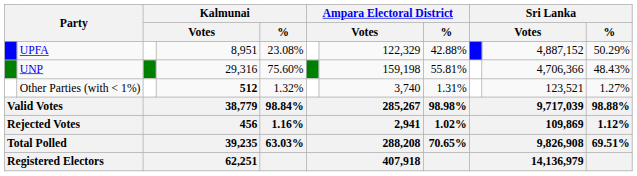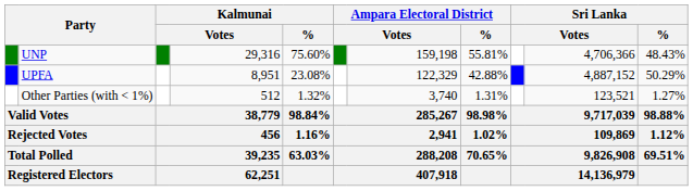 <table class="wikitable">
 <tr>
 <th colspan="2" width="144px"rowspan="2">Party</th>
 <th colspan="3" width="216px">Kalmunai</th>
 <th colspan="3" width="216px"><a href='#'>Ampara Electoral District</a></th>
 <th colspan="3" width="216px">Sri Lanka</th>
 </tr>
 <tr>
 <th colspan="2" width="144px">Votes</th>
 <th>%</th>
 <th colspan="2" width="144px">Votes</th>
 <th>%</th>
 <th colspan="2" width="144px">Votes</th>
 <th>%</th>
 </tr>
 <tr>
+<td style="background-color:green;" width="10px"></td>
+<td style="text-align:left;"><a href='#'>UNP</a></td>
+<td style="background-color:green;" width="10px"></td>
+<td style="text-align:right;">29,316</td>
+<td style="text-align:right;">75.60%</td>
+<td style="background-color:green;" width="10px"></td>
+<td style="text-align:right;">159,198</td>
+<td style="text-align:right;">55.81%</td>
+<td style="background-color:white;" width="10px"></td>
+<td style="text-align:right;">4,706,366</td>
+<td style="text-align:right;">48.43%</td>
+</tr>
+<tr>
 <td style="background-color:blue;" width="10px"></td>
 <td style="text-align:left;"><a href='#'>UPFA</a></td>
 <td style="background-color:white;" width="10px"></td>
 <td style="text-align:right;">8,951</td>
 <td style="text-align:right;">23.08%</td>
 <td style="background-color:white;" width="10px"></td>
 <td style="text-align:right;">122,329</td>
 <td style="text-align:right;">42.88%</td>
 <td style="background-color:blue;" width="10px"></td>
 <td style="text-align:right;">4,887,152</td>
 <td style="text-align:right;">50.29%</td>
 </tr>
 <tr>
-<td style="background-color:green;" width="10px"></td>
-<td style="text-align:left;"><a href='#'>UNP</a></td>
-<td style="background-color:green;" width="10px"></td>
-<td style="text-align:right;">29,316</td>
-<td style="text-align:right;">75.60%</td>
-<td style="background-color:green;" width="10px"></td>
-<td style="text-align:right;">159,198</td>
-<td style="text-align:right;">55.81%</td>
-<td style="background-color:white;" width="10px"></td>
-<td style="text-align:right;">4,706,366</td>
-<td style="text-align:right;">48.43%</td>
-</tr>
-<tr>
 <td style="background-color:white;" width="10px"></td>
 <td style="text-align:left;">Other Parties (with < 1%)</td>
 <td style="background-color:white;" width="10px"></td>
-<td style="text-align:right;"><strong>512</strong></td>
+<td style="text-align:right;">512</td>
 <td style="text-align:right;">1.32%</td>
 <td style="background-color:white;" width="10px"></td>
 <td style="text-align:right;">3,740</td>
 <td style="text-align:right;">1.31%</td>
 <td style="background-color:white;" width="10px"></td>
 <td style="text-align:right;">123,521</td>
 <td style="text-align:right;">1.27%</td>
 </tr>
 <tr>
 <th colspan="2" width="144px"style="text-align:left;">Valid Votes</th>
 <th style="text-align:right;"colspan="2" width="144px">38,779</th>
 <th style="text-align:right;">98.84%</th>
 <th style="text-align:right;"colspan="2" width="144px">285,267</th>
 <th style="text-align:right;">98.98%</th>
 <th style="text-align:right;"colspan="2" width="144px">9,717,039</th>
 <th style="text-align:right;">98.88%</th>
 </tr>
 <tr>
 <th colspan="2" width="144px"style="text-align:left;">Rejected Votes</th>
 <th style="text-align:right;"colspan="2" width="144px">456</th>
 <th style="text-align:right;">1.16%</th>
 <th style="text-align:right;"colspan="2" width="144px">2,941</th>
 <th style="text-align:right;">1.02%</th>
 <th style="text-align:right;"colspan="2" width="144px">109,869</th>
 <th style="text-align:right;">1.12%</th>
 </tr>
 <tr>
 <th colspan="2" width="144px"style="text-align:left;">Total Polled</th>
 <th style="text-align:right;"colspan="2" width="144px">39,235</th>
 <th style="text-align:right;">63.03%</th>
 <th style="text-align:right;"colspan="2" width="144px">288,208</th>
 <th style="text-align:right;">70.65%</th>
 <th style="text-align:right;"colspan="2" width="144px">9,826,908</th>
 <th style="text-align:right;">69.51%</th>
 </tr>
 <tr>
 <th colspan="2" width="144px"style="text-align:left;">Registered Electors</th>
 <th style="text-align:right;"colspan="2" width="144px">62,251</th>
 <th></th>
 <th style="text-align:right;"colspan="2" width="144px">407,918</th>
 <th></th>
 <th style="text-align:right;"colspan="2" width="144px">14,136,979</th>
 <th></th>
 </tr>
 </table>
